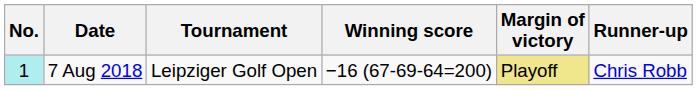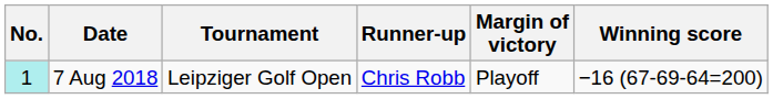 <table class="wikitable" style="font-size:95%;">
 <tr>
 <th>No.</th>
 <th>Date</th>
 <th>Tournament</th>
+<th>Runner-up</th>
+<th>Margin of<br>victory</th>
 <th>Winning score</th>
-<th>Margin of<br>victory</th>
-<th>Runner-up</th>
 </tr>
 <tr>
 <td align=center style="background: paleturquoise;">1</td>
 <td align=right>7 Aug <a href='#'>2018</a></td>
 <td>Leipziger Golf Open</td>
+<td> <a href='#'>Chris Robb</a></td>
+<td>Playoff</td>
 <td>−16 (67-69-64=200)</td>
-<td style="background: khaki;">Playoff</td>
-<td> <a href='#'>Chris Robb</a></td>
 </tr>
 </table>
